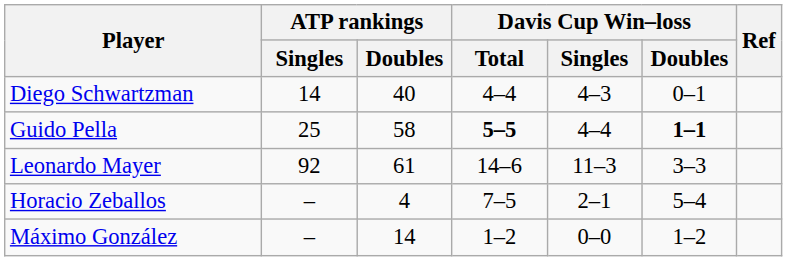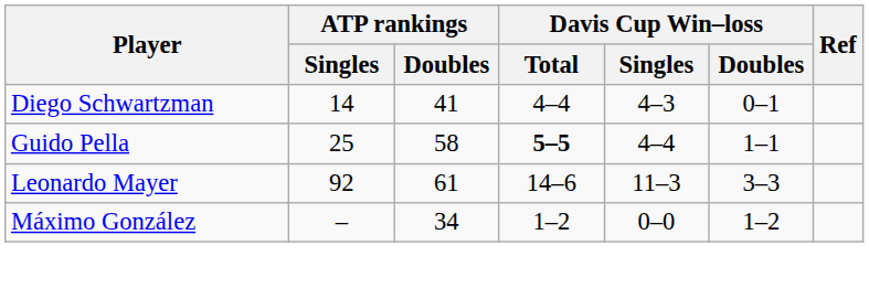 <table class="wikitable sortable" style=text-align:center>
 <tr>
 <th rowspan=2 width="175">Player</th>
 <th colspan=2>ATP rankings</th>
 <th colspan=3>Davis Cup Win–loss</th>
 <th rowspan=2 class="unsortable">Ref</th>
 </tr>
 <tr>
 <th width="60">Singles</th>
 <th width="60">Doubles</th>
 <th width="60">Total</th>
 <th width="60">Singles</th>
 <th width="60">Doubles</th>
 </tr>
 <tr>
 <td align=left><a href='#'>Diego Schwartzman</a></td>
 <td>14</td>
-<td>40</td>
+<td>41</td>
 <td>4–4</td>
 <td>4–3</td>
 <td>0–1</td>
 <td></td>
 </tr>
 <tr>
 <td align=left><a href='#'>Guido Pella</a></td>
 <td>25</td>
 <td>58</td>
 <td><strong>5–5</strong></td>
 <td>4–4</td>
-<td><strong>1–1</strong></td>
+<td>1–1</td>
 <td></td>
 </tr>
 <tr>
 <td align=left><a href='#'>Leonardo Mayer</a></td>
 <td>92</td>
 <td>61</td>
 <td>14–6</td>
 <td>11–3</td>
 <td>3–3</td>
 <td></td>
 </tr>
 <tr>
-<td align=left><a href='#'>Horacio Zeballos</a></td>
-<td>–</td>
-<td>4</td>
-<td>7–5</td>
-<td>2–1</td>
-<td>5–4</td>
-<td></td>
-</tr>
-<tr>
 <td align=left><a href='#'>Máximo González</a></td>
 <td>–</td>
-<td>14</td>
+<td>34</td>
 <td>1–2</td>
 <td>0–0</td>
 <td>1–2</td>
 <td></td>
 </tr>
 </table>
